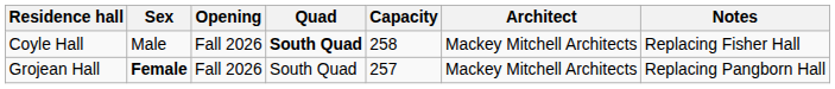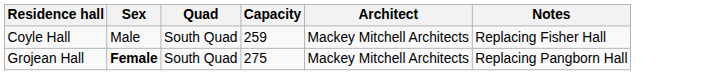 <table class="wikitable sortable" style="text-align:left">
 <tr style="background:#fff;">
 <th>Residence hall</th>
 <th>Sex</th>
-<th>Opening</th>
 <th>Quad</th>
 <th>Capacity</th>
 <th>Architect</th>
 <th>Notes</th>
 </tr>
 <tr>
 <td>Coyle Hall</td>
 <td>Male</td>
-<td>Fall 2026</td>
-<td><strong>South Quad</strong></td>
-<td>258</td>
+<td>South Quad</td>
+<td>259</td>
 <td>Mackey Mitchell Architects</td>
 <td>Replacing Fisher Hall</td>
 </tr>
 <tr>
 <td>Grojean Hall</td>
 <td><strong>Female</strong></td>
-<td>Fall 2026</td>
 <td>South Quad</td>
-<td>257</td>
+<td>275</td>
 <td>Mackey Mitchell Architects</td>
 <td>Replacing Pangborn Hall</td>
 </tr>
 </table>
